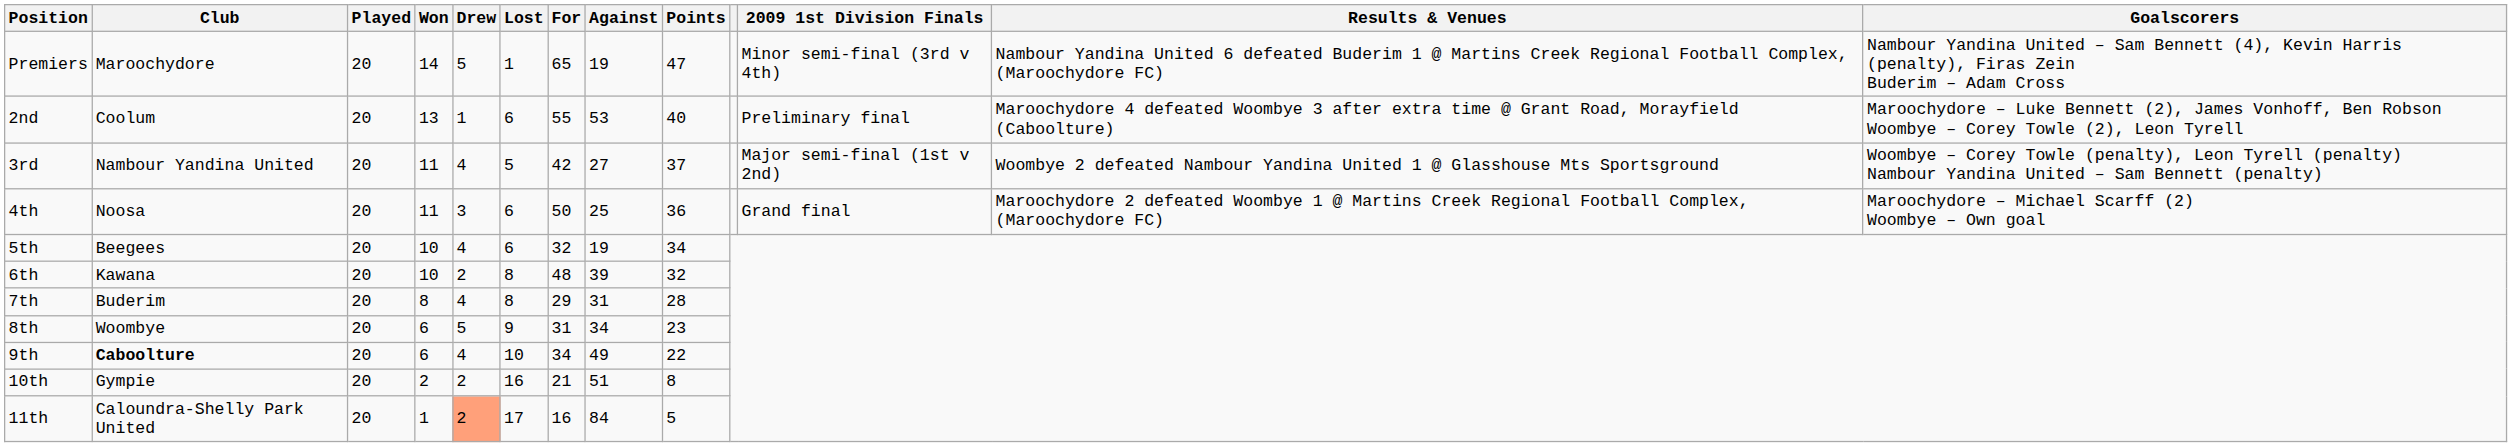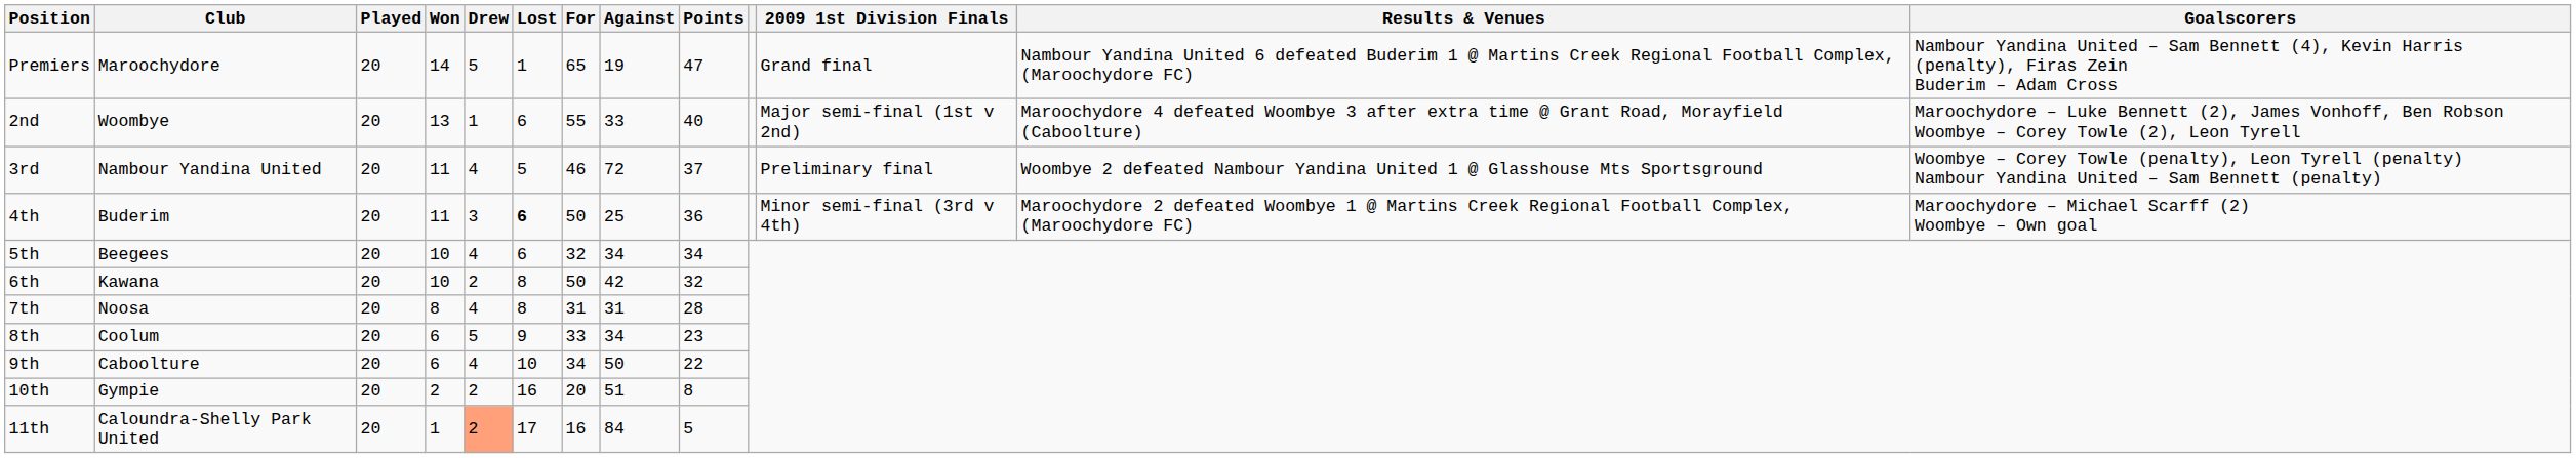 <table class="wikitable">
 <tr>
 <th>Position</th>
 <th>Club</th>
 <th>Played</th>
 <th>Won</th>
 <th>Drew</th>
 <th>Lost</th>
 <th>For</th>
 <th>Against</th>
 <th>Points</th>
 <th></th>
 <th>2009 1st Division Finals</th>
 <th>Results & Venues</th>
 <th>Goalscorers</th>
 </tr>
 <tr>
 <td>Premiers</td>
 <td>Maroochydore</td>
 <td>20</td>
 <td>14</td>
 <td>5</td>
 <td>1</td>
 <td>65</td>
 <td>19</td>
 <td>47</td>
 <td></td>
-<td>Minor semi-final (3rd v 4th)</td>
+<td>Grand final</td>
 <td>Nambour Yandina United 6 defeated Buderim 1 @ Martins Creek Regional Football Complex, (Maroochydore FC)</td>
 <td>Nambour Yandina United – Sam Bennett (4), Kevin Harris (penalty), Firas Zein<br>Buderim – Adam Cross</td>
 </tr>
 <tr>
 <td>2nd</td>
-<td>Coolum</td>
+<td>Woombye</td>
 <td>20</td>
 <td>13</td>
 <td>1</td>
 <td>6</td>
 <td>55</td>
-<td>53</td>
+<td>33</td>
 <td>40</td>
 <td></td>
-<td>Preliminary final</td>
+<td>Major semi-final (1st v 2nd)</td>
 <td>Maroochydore 4 defeated Woombye 3 after extra time @ Grant Road, Morayfield (Caboolture)</td>
 <td>Maroochydore – Luke Bennett (2), James Vonhoff, Ben Robson<br>Woombye – Corey Towle (2), Leon Tyrell</td>
 </tr>
 <tr>
 <td>3rd</td>
 <td>Nambour Yandina United</td>
 <td>20</td>
 <td>11</td>
 <td>4</td>
 <td>5</td>
-<td>42</td>
-<td>27</td>
+<td>46</td>
+<td>72</td>
 <td>37</td>
 <td></td>
-<td>Major semi-final (1st v 2nd)</td>
+<td>Preliminary final</td>
 <td>Woombye 2 defeated Nambour Yandina United 1 @ Glasshouse Mts Sportsground</td>
 <td>Woombye – Corey Towle (penalty), Leon Tyrell (penalty)<br>Nambour Yandina United – Sam Bennett (penalty)</td>
 </tr>
 <tr>
 <td>4th</td>
-<td>Noosa</td>
+<td>Buderim</td>
 <td>20</td>
 <td>11</td>
 <td>3</td>
-<td>6</td>
+<td><strong>6</strong></td>
 <td>50</td>
 <td>25</td>
 <td>36</td>
 <td></td>
-<td>Grand final</td>
+<td>Minor semi-final (3rd v 4th)</td>
 <td>Maroochydore 2 defeated Woombye 1 @ Martins Creek Regional Football Complex, (Maroochydore FC)</td>
 <td>Maroochydore – Michael Scarff (2)<br>Woombye – Own goal</td>
 </tr>
 <tr>
 <td>5th</td>
 <td>Beegees</td>
 <td>20</td>
 <td>10</td>
 <td>4</td>
 <td>6</td>
 <td>32</td>
-<td>19</td>
+<td>34</td>
 <td>34</td>
 </tr>
 <tr>
 <td>6th</td>
 <td>Kawana</td>
 <td>20</td>
 <td>10</td>
 <td>2</td>
 <td>8</td>
-<td>48</td>
-<td>39</td>
+<td>50</td>
+<td>42</td>
 <td>32</td>
 </tr>
 <tr>
 <td>7th</td>
-<td>Buderim</td>
+<td>Noosa</td>
 <td>20</td>
 <td>8</td>
 <td>4</td>
 <td>8</td>
-<td>29</td>
+<td>31</td>
 <td>31</td>
 <td>28</td>
 </tr>
 <tr>
 <td>8th</td>
-<td>Woombye</td>
+<td>Coolum</td>
 <td>20</td>
 <td>6</td>
 <td>5</td>
 <td>9</td>
-<td>31</td>
+<td>33</td>
 <td>34</td>
 <td>23</td>
 </tr>
 <tr>
 <td>9th</td>
-<td><strong>Caboolture</strong></td>
+<td>Caboolture</td>
 <td>20</td>
 <td>6</td>
 <td>4</td>
 <td>10</td>
 <td>34</td>
-<td>49</td>
+<td>50</td>
 <td>22</td>
 </tr>
 <tr>
 <td>10th</td>
 <td>Gympie</td>
 <td>20</td>
 <td>2</td>
 <td>2</td>
 <td>16</td>
-<td>21</td>
+<td>20</td>
 <td>51</td>
 <td>8</td>
 </tr>
 <tr>
 <td>11th</td>
 <td>Caloundra-Shelly Park United</td>
 <td>20</td>
 <td>1</td>
 <td style="background: lightsalmon;">2</td>
 <td>17</td>
 <td>16</td>
 <td>84</td>
 <td>5</td>
 </tr>
 </table>
